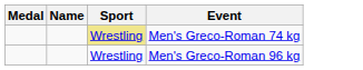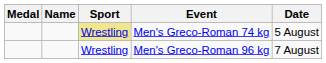 <table class="wikitable sortable" style="font-size: 95%">
 <tr>
 <th>Medal</th>
 <th>Name</th>
 <th>Sport</th>
 <th>Event</th>
+<th>Date</th>
 </tr>
 <tr>
 <td></td>
 <td></td>
 <td style="background: khaki;"><a href='#'>Wrestling</a></td>
 <td><a href='#'>Men's Greco-Roman 74 kg</a></td>
+<td>5 August</td>
 </tr>
 <tr>
 <td></td>
 <td></td>
 <td><a href='#'>Wrestling</a></td>
 <td><a href='#'>Men's Greco-Roman 96 kg</a></td>
+<td>7 August</td>
 </tr>
 </table>
